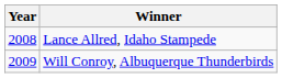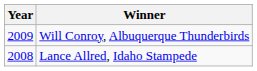 <table class="wikitable">
 <tr>
 <th>Year</th>
 <th>Winner</th>
 </tr>
 <tr>
+<td><a href='#'>2009</a></td>
+<td><a href='#'>Will Conroy</a>, <a href='#'>Albuquerque Thunderbirds</a></td>
+</tr>
+<tr>
 <td><a href='#'>2008</a></td>
 <td><a href='#'>Lance Allred</a>, <a href='#'>Idaho Stampede</a></td>
 </tr>
-<tr>
-<td><a href='#'>2009</a></td>
-<td><a href='#'>Will Conroy</a>, <a href='#'>Albuquerque Thunderbirds</a></td>
-</tr>
 </table>
